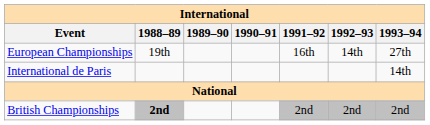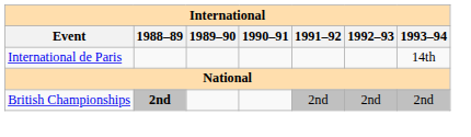 <table class="wikitable" style="text-align:center">
 <tr>
 <th style="background-color: #ffdead; " colspan=7 align=center><strong>International</strong></th>
 </tr>
 <tr>
 <th>Event</th>
 <th>1988–89</th>
 <th>1989–90</th>
 <th>1990–91</th>
 <th>1991–92</th>
 <th>1992–93</th>
 <th>1993–94</th>
-</tr>
-<tr>
-<td align=left><a href='#'>European Championships</a></td>
-<td>19th</td>
-<td></td>
-<td></td>
-<td>16th</td>
-<td>14th</td>
-<td>27th</td>
 </tr>
 <tr>
 <td align=left><a href='#'>International de Paris</a></td>
 <td></td>
 <td></td>
 <td></td>
 <td></td>
 <td></td>
 <td>14th</td>
 </tr>
 <tr>
 <th style="background-color: #ffdead; " colspan=7 align=center><strong>National</strong></th>
 </tr>
 <tr>
 <td align=left><a href='#'>British Championships</a></td>
 <td bgcolor=silver><strong>2nd</strong></td>
 <td></td>
 <td></td>
 <td bgcolor=silver>2nd</td>
 <td bgcolor=silver>2nd</td>
 <td bgcolor=silver>2nd</td>
 </tr>
 </table>
